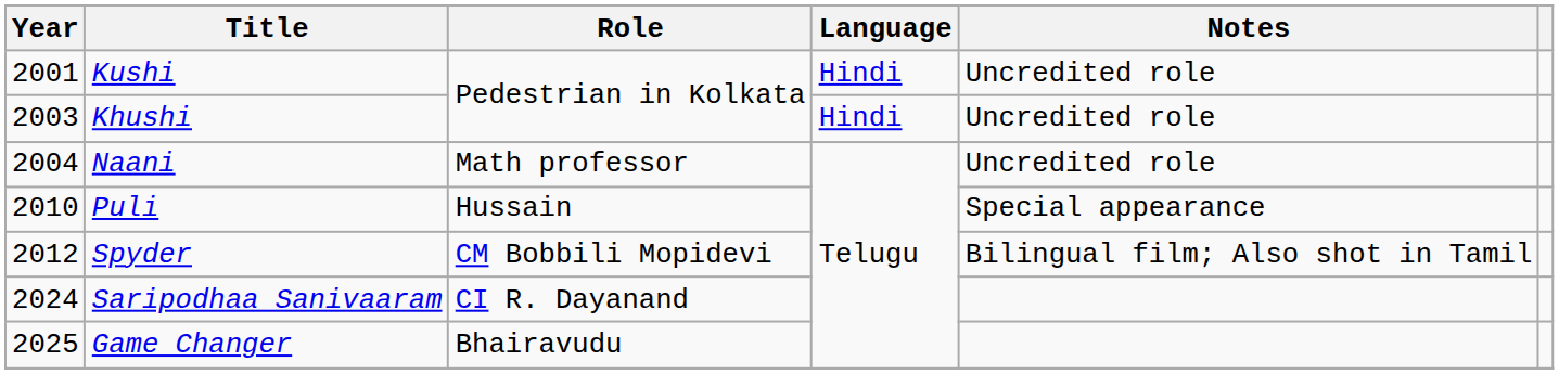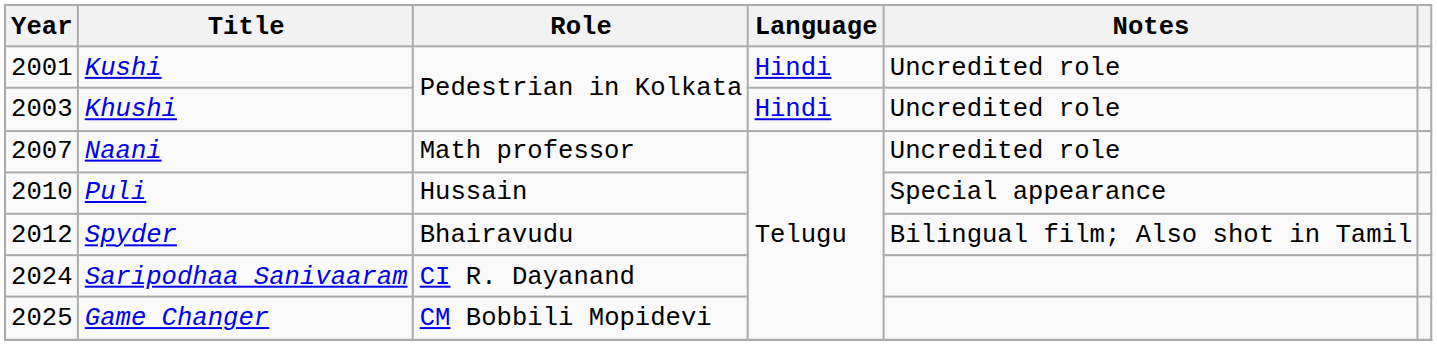 <table class="wikitable sortable">
 <tr>
 <th scope="col">Year</th>
 <th scope="col">Title</th>
 <th scope="col">Role</th>
 <th scope="col">Language</th>
 <th class="unsortable" scope="col">Notes</th>
 <th class="unsortable" scope="col"></th>
 </tr>
 <tr>
 <td>2001</td>
 <td><em><a href='#'>Kushi</a></em></td>
 <td rowspan="2">Pedestrian in Kolkata</td>
 <td><a href='#'>Hindi</a></td>
 <td>Uncredited role</td>
 <td></td>
 </tr>
 <tr>
 <td>2003</td>
 <td><em><a href='#'>Khushi</a></em></td>
 <td><a href='#'>Hindi</a></td>
 <td>Uncredited role</td>
 <td></td>
 </tr>
 <tr>
-<td>2004</td>
+<td>2007</td>
 <td><em><a href='#'>Naani</a></em></td>
 <td>Math professor</td>
 <td rowspan="5">Telugu</td>
 <td>Uncredited role</td>
 <td></td>
 </tr>
 <tr>
 <td>2010</td>
 <td><em><a href='#'>Puli</a></em></td>
 <td>Hussain</td>
 <td>Special appearance</td>
 <td></td>
 </tr>
 <tr>
 <td>2012</td>
 <td><em><a href='#'>Spyder</a></em></td>
-<td><a href='#'>CM</a> Bobbili Mopidevi</td>
+<td>Bhairavudu</td>
 <td>Bilingual film; Also shot in Tamil</td>
 <td></td>
 </tr>
 <tr>
 <td>2024</td>
 <td><em><a href='#'>Saripodhaa Sanivaaram</a></em></td>
 <td><a href='#'>CI</a> R. Dayanand</td>
 <td></td>
 <td></td>
 </tr>
 <tr>
 <td>2025</td>
 <td><em><a href='#'>Game Changer</a></em></td>
-<td>Bhairavudu</td>
+<td><a href='#'>CM</a> Bobbili Mopidevi</td>
 <td></td>
 <td></td>
 </tr>
 <tr>
 </tr>
 </table>
